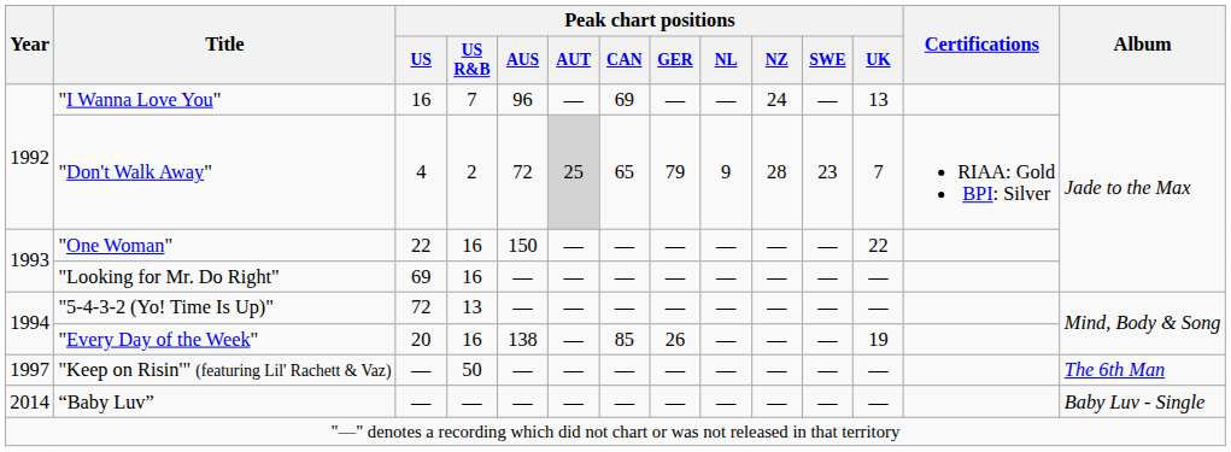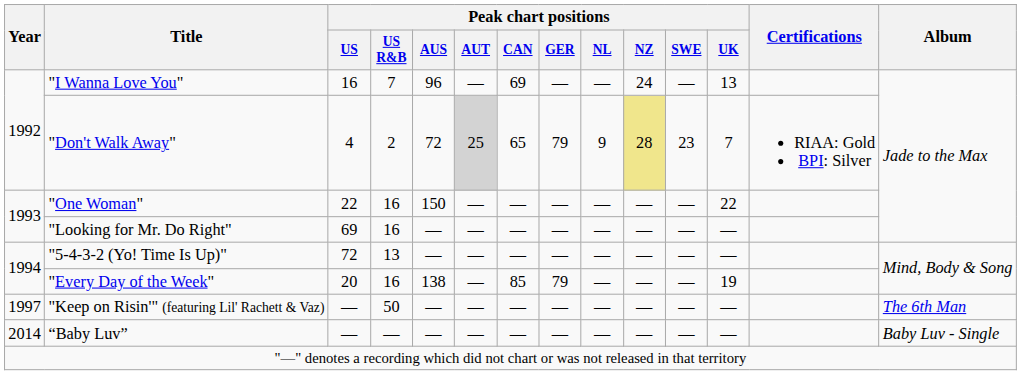 <table class="wikitable" style="text-align:center;">
 <tr>
 <th rowspan="2">Year</th>
 <th rowspan="2">Title</th>
 <th colspan="10">Peak chart positions</th>
 <th rowspan="2"><a href='#'>Certifications</a></th>
 <th rowspan="2">Album</th>
 </tr>
 <tr style="font-size:smaller;">
 <th width="35"><a href='#'>US</a><br></th>
 <th width="35"><a href='#'>US R&B</a><br></th>
 <th width="35"><a href='#'>AUS</a><br></th>
 <th width="35"><a href='#'>AUT</a><br></th>
 <th width="35"><a href='#'>CAN</a><br></th>
 <th width="35"><a href='#'>GER</a><br></th>
 <th width="35"><a href='#'>NL</a><br></th>
 <th width="35"><a href='#'>NZ</a><br></th>
 <th width="35"><a href='#'>SWE</a><br></th>
 <th width="35"><a href='#'>UK</a><br></th>
 </tr>
 <tr>
 <td rowspan="2">1992</td>
 <td align="left">"<a href='#'>I Wanna Love You</a>"</td>
 <td>16</td>
 <td>7</td>
 <td>96</td>
 <td>—</td>
 <td>69</td>
 <td>—</td>
 <td>—</td>
 <td>24</td>
 <td>—</td>
 <td>13</td>
 <td></td>
 <td align="left" rowspan="4"><em>Jade to the Max</em></td>
 </tr>
 <tr>
 <td align="left">"<a href='#'>Don't Walk Away</a>"</td>
 <td>4</td>
 <td>2</td>
 <td>72</td>
 <td style="background: lightgrey;">25</td>
 <td>65</td>
 <td>79</td>
 <td>9</td>
-<td>28</td>
+<td style="background: khaki;">28</td>
 <td>23</td>
 <td>7</td>
 <td><br><ul><li>RIAA: Gold</li><li><a href='#'>BPI</a>: Silver</li></ul></td>
 </tr>
 <tr>
 <td rowspan="2">1993</td>
 <td align="left">"<a href='#'>One Woman</a>"</td>
 <td>22</td>
 <td>16</td>
 <td>150</td>
 <td>—</td>
 <td>—</td>
 <td>—</td>
 <td>—</td>
 <td>—</td>
 <td>—</td>
 <td>22</td>
 <td></td>
 </tr>
 <tr>
 <td align="left">"Looking for Mr. Do Right"</td>
 <td>69</td>
 <td>16</td>
 <td>—</td>
 <td>—</td>
 <td>—</td>
 <td>—</td>
 <td>—</td>
 <td>—</td>
 <td>—</td>
 <td>—</td>
 <td></td>
 </tr>
 <tr>
 <td rowspan="2">1994</td>
 <td align="left">"5-4-3-2 (Yo! Time Is Up)"</td>
 <td>72</td>
 <td>13</td>
 <td>—</td>
 <td>—</td>
 <td>—</td>
 <td>—</td>
 <td>—</td>
 <td>—</td>
 <td>—</td>
 <td>—</td>
 <td></td>
 <td align="left" rowspan="2"><em>Mind, Body & Song</em></td>
 </tr>
 <tr>
 <td align="left">"<a href='#'>Every Day of the Week</a>"</td>
 <td>20</td>
 <td>16</td>
 <td>138</td>
 <td>—</td>
 <td>85</td>
-<td>26</td>
+<td>79</td>
 <td>—</td>
 <td>—</td>
 <td>—</td>
 <td>19</td>
 <td></td>
 </tr>
 <tr>
 <td>1997</td>
 <td align="left">"Keep on Risin'" <small>(featuring Lil' Rachett & Vaz)</small></td>
 <td>—</td>
 <td>50</td>
 <td>—</td>
 <td>—</td>
 <td>—</td>
 <td>—</td>
 <td>—</td>
 <td>—</td>
 <td>—</td>
 <td>—</td>
 <td></td>
 <td align="left"><em><a href='#'>The 6th Man</a></em></td>
 </tr>
 <tr>
 <td>2014</td>
 <td align="left">“Baby Luv”</td>
 <td>—</td>
 <td>—</td>
 <td>—</td>
 <td>—</td>
 <td>—</td>
 <td>—</td>
 <td>—</td>
 <td>—</td>
 <td>—</td>
 <td>—</td>
 <td></td>
 <td align="left"><em>Baby Luv - Single</em></td>
 </tr>
 <tr>
 <td colspan="15" style="font-size:90%">"—" denotes a recording which did not chart or was not released in that territory</td>
 </tr>
 </table>
